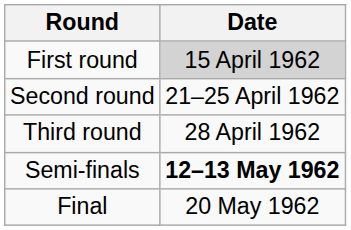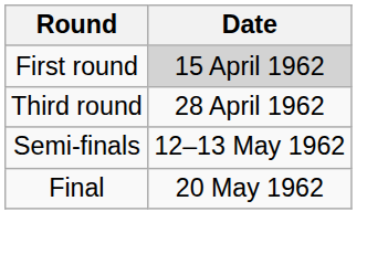 <table class="wikitable" style="text-align: center">
 <tr>
 <th>Round</th>
 <th>Date</th>
 </tr>
 <tr>
 <td>First round</td>
 <td style="background: lightgrey;">15 April 1962</td>
 </tr>
 <tr>
-<td>Second round</td>
-<td>21–25 April 1962</td>
-</tr>
-<tr>
 <td>Third round</td>
 <td>28 April 1962</td>
 </tr>
 <tr>
 <td>Semi-finals</td>
-<td><strong>12–13 May 1962</strong></td>
+<td>12–13 May 1962</td>
 </tr>
 <tr>
 <td>Final</td>
 <td>20 May 1962</td>
 </tr>
 </table>
